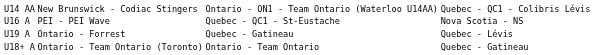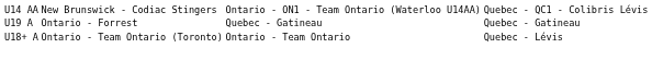 <table>
 <tr>
 <td>U14 AA</td>
 <td> New Brunswick -  Codiac Stingers</td>
 <td> Ontario - ON1 - Team Ontario (Waterloo U14AA)</td>
 <td>  Quebec - QC1 - Colibris Lévis</td>
 </tr>
 <tr>
-<td>U16 A</td>
-<td>    PEI -  PEI Wave</td>
-<td>    Quebec - QC1 - St-Eustache</td>
-<td>   Nova Scotia - NS</td>
-</tr>
-<tr>
 <td>U19 A</td>
 <td>    Ontario - Forrest</td>
 <td>    Quebec - Gatineau</td>
-<td>    Quebec - Lévis</td>
+<td> Quebec - Gatineau</td>
 </tr>
 <tr>
 <td>U18+ A</td>
 <td>    Ontario  - Team Ontario (Toronto)</td>
 <td>   Ontario - Team Ontario</td>
-<td> Quebec - Gatineau</td>
+<td>    Quebec - Lévis</td>
 </tr>
 </table>
